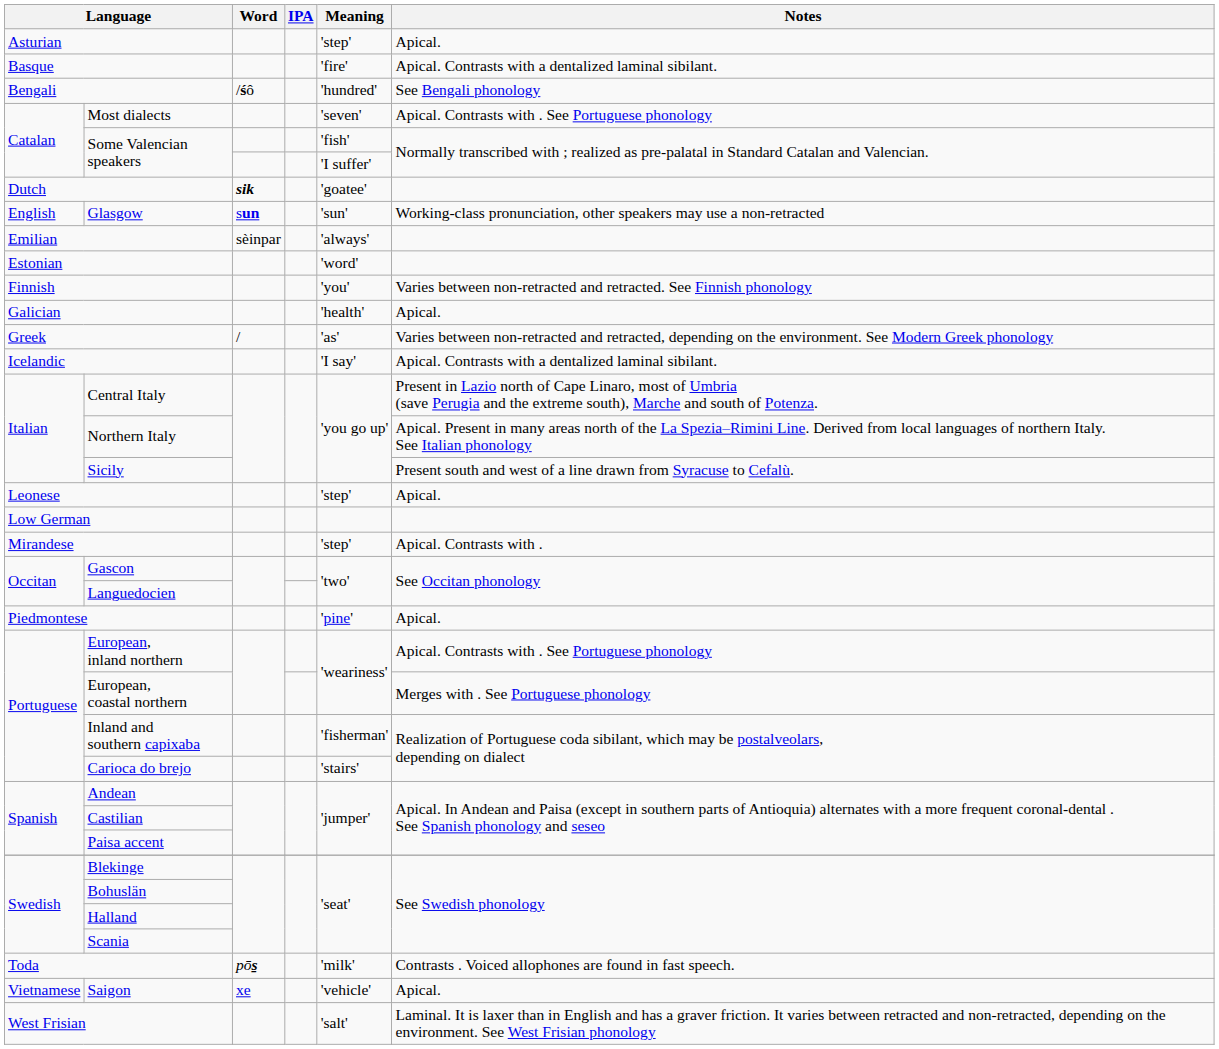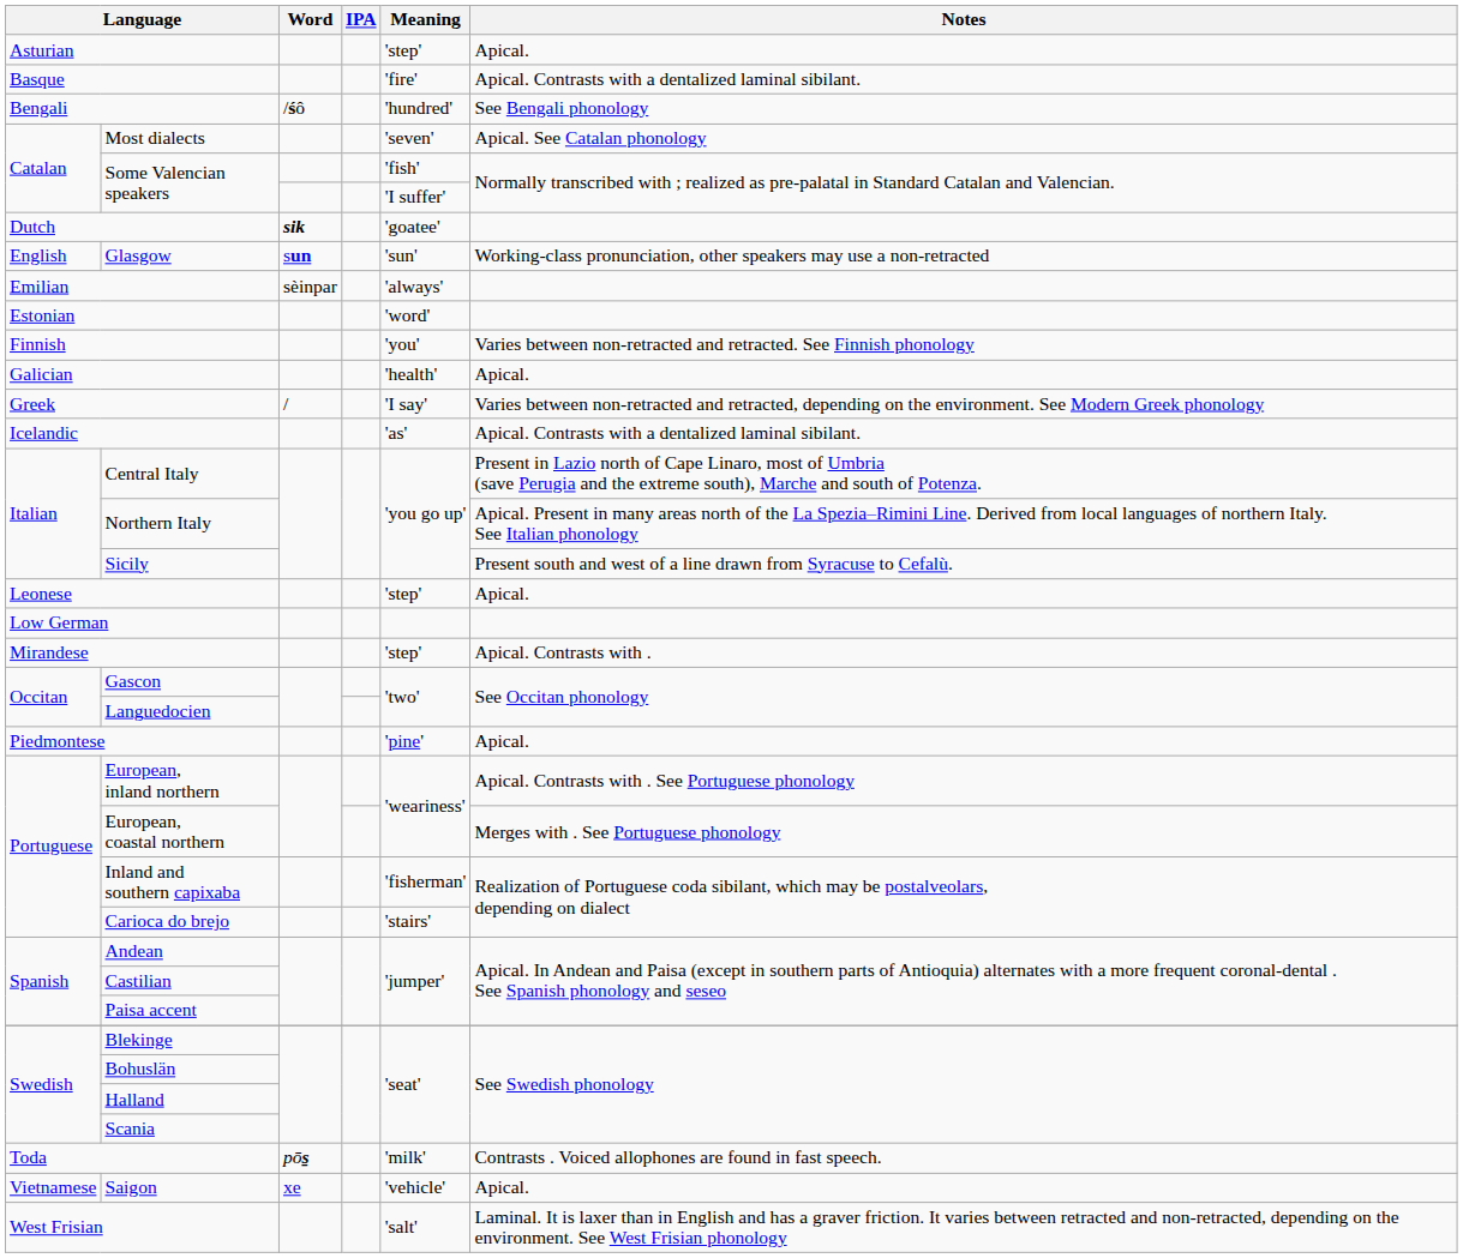 <table class="wikitable">
 <tr>
 <th colspan="2">Language</th>
 <th>Word</th>
 <th><a href='#'>IPA</a></th>
 <th>Meaning</th>
 <th>Notes</th>
 </tr>
 <tr>
 <td colspan=2><a href='#'>Asturian</a></td>
 <td></td>
 <td></td>
 <td>'step'</td>
 <td>Apical.</td>
 </tr>
 <tr>
 <td colspan=2><a href='#'>Basque</a></td>
 <td></td>
 <td></td>
 <td>'fire'</td>
 <td>Apical. Contrasts with a dentalized laminal sibilant.</td>
 </tr>
 <tr>
 <td colspan=2><a href='#'>Bengali</a></td>
 <td>/<strong>ś</strong>ô</td>
 <td></td>
 <td>'hundred'</td>
 <td>See <a href='#'>Bengali phonology</a></td>
 </tr>
 <tr>
 <td rowspan="3"><a href='#'>Catalan</a></td>
 <td>Most dialects</td>
 <td></td>
 <td></td>
 <td>'seven'</td>
-<td>Apical. Contrasts with . See <a href='#'>Portuguese phonology</a></td>
+<td>Apical. See <a href='#'>Catalan phonology</a></td>
 </tr>
 <tr>
 <td rowspan="2">Some Valencian speakers</td>
 <td></td>
 <td></td>
 <td>'fish'</td>
 <td rowspan=2>Normally transcribed with ; realized as pre-palatal  in Standard Catalan and Valencian.</td>
 </tr>
 <tr>
 <td></td>
 <td></td>
 <td>'I suffer'</td>
 </tr>
 <tr>
 <td colspan="2"><a href='#'>Dutch</a></td>
 <td><strong><em>s<strong>ik<em></td>
 <td></td>
 <td>'goatee'</td>
 <td></td>
 </tr>
 <tr>
 <td><a href='#'>English</a></td>
 <td><a href='#'>Glasgow</a></td>
 <td><a href='#'></strong>s<strong>un</a></td>
 <td></td>
 <td>'sun'</td>
 <td>Working-class pronunciation, other speakers may use a non-retracted </td>
 </tr>
 <tr>
 <td colspan="2"><a href='#'>Emilian</a></td>
 <td></em></strong>s</strong>èinpar</em></td>
 <td></td>
 <td>'always'</td>
 <td></td>
 </tr>
 <tr>
 <td colspan=2><a href='#'>Estonian</a></td>
 <td></td>
 <td></td>
 <td>'word'</td>
 <td></td>
 </tr>
 <tr>
 <td colspan=2><a href='#'>Finnish</a></td>
 <td></td>
 <td></td>
 <td>'you'</td>
 <td>Varies between non-retracted and retracted. See <a href='#'>Finnish phonology</a></td>
 </tr>
 <tr>
 <td colspan=2><a href='#'>Galician</a></td>
 <td></td>
 <td></td>
 <td>'health'</td>
 <td>Apical.</td>
 </tr>
 <tr>
 <td colspan="2"><a href='#'>Greek</a></td>
 <td> / </td>
 <td></td>
-<td>'as'</td>
+<td>'I say'</td>
 <td>Varies between non-retracted and retracted, depending on the environment. See <a href='#'>Modern Greek phonology</a></td>
 </tr>
 <tr>
 <td colspan=2><a href='#'>Icelandic</a></td>
 <td></td>
 <td></td>
-<td>'I say'</td>
+<td>'as'</td>
 <td>Apical. Contrasts with a dentalized laminal sibilant.</td>
 </tr>
 <tr>
 <td rowspan=3><a href='#'>Italian</a></td>
 <td>Central Italy</td>
 <td rowspan=3></td>
 <td rowspan=3></td>
 <td rowspan=3>'you go up'</td>
 <td>Present in <a href='#'>Lazio</a> north of Cape Linaro, most of <a href='#'>Umbria</a><br>(save <a href='#'>Perugia</a> and the extreme south), <a href='#'>Marche</a> and south of <a href='#'>Potenza</a>.</td>
 </tr>
 <tr>
 <td>Northern Italy</td>
 <td>Apical. Present in many areas north of the <a href='#'>La Spezia–Rimini Line</a>. Derived from local languages of northern Italy.<br>See <a href='#'>Italian phonology</a></td>
 </tr>
 <tr>
 <td><a href='#'>Sicily</a></td>
 <td>Present south and west of a line drawn from <a href='#'>Syracuse</a> to <a href='#'>Cefalù</a>.</td>
 </tr>
 <tr>
 <td colspan=2><a href='#'>Leonese</a></td>
 <td></td>
 <td></td>
 <td>'step'</td>
 <td>Apical.</td>
 </tr>
 <tr>
 <td colspan=2><a href='#'>Low German</a></td>
 <td></td>
 <td></td>
 <td></td>
 <td></td>
 </tr>
 <tr>
 <td colspan=2><a href='#'>Mirandese</a></td>
 <td></td>
 <td></td>
 <td>'step'</td>
 <td>Apical. Contrasts with .</td>
 </tr>
 <tr>
 <td rowspan=2><a href='#'>Occitan</a></td>
 <td><a href='#'>Gascon</a></td>
 <td rowspan=2></td>
 <td></td>
 <td rowspan=2>'two'</td>
 <td rowspan=2>See <a href='#'>Occitan phonology</a></td>
 </tr>
 <tr>
 <td><a href='#'>Languedocien</a></td>
 <td></td>
 </tr>
 <tr>
 <td colspan=2><a href='#'>Piedmontese</a></td>
 <td></td>
 <td></td>
 <td>'<a href='#'>pine</a>'</td>
 <td>Apical.</td>
 </tr>
 <tr>
 <td rowspan=4><a href='#'>Portuguese</a></td>
 <td><a href='#'>European</a>,<br>inland northern</td>
 <td rowspan="2"></td>
 <td></td>
 <td rowspan=2>'weariness'</td>
 <td>Apical. Contrasts with . See <a href='#'>Portuguese phonology</a></td>
 </tr>
 <tr>
 <td>European,<br>coastal northern</td>
 <td></td>
 <td>Merges with . See <a href='#'>Portuguese phonology</a></td>
 </tr>
 <tr>
 <td>Inland and<br>southern <a href='#'>capixaba</a></td>
 <td></td>
 <td></td>
 <td>'fisherman'</td>
 <td rowspan=2>Realization of Portuguese coda sibilant, which may be <a href='#'>postalveolars</a>,<br>depending on dialect</td>
 </tr>
 <tr>
 <td><a href='#'>Carioca do brejo</a></td>
 <td></td>
 <td></td>
 <td>'stairs'</td>
 </tr>
 <tr>
 <td rowspan=3><a href='#'>Spanish</a></td>
 <td><a href='#'>Andean</a></td>
 <td rowspan=3></td>
 <td rowspan=3></td>
 <td rowspan=3>'jumper'</td>
 <td rowspan=3>Apical. In Andean and Paisa (except in southern parts of Antioquia) alternates with a more frequent coronal-dental .<br>See <a href='#'>Spanish phonology</a> and <a href='#'>seseo</a></td>
 </tr>
 <tr>
 <td><a href='#'>Castilian</a></td>
 </tr>
 <tr>
 <td><a href='#'>Paisa accent</a></td>
 </tr>
 <tr>
 </tr>
 <tr>
 <td rowspan=4><a href='#'>Swedish</a></td>
 <td><a href='#'>Blekinge</a></td>
 <td rowspan=4></td>
 <td rowspan=4></td>
 <td rowspan=4>'seat'</td>
 <td rowspan=4>See <a href='#'>Swedish phonology</a></td>
 </tr>
 <tr>
 <td><a href='#'>Bohuslän</a></td>
 </tr>
 <tr>
 <td><a href='#'>Halland</a></td>
 </tr>
 <tr>
 <td><a href='#'>Scania</a></td>
 </tr>
 <tr>
 <td colspan=2><a href='#'>Toda</a></td>
 <td><em>pō<strong>s̠<strong><em></td>
 <td></td>
 <td>'milk'</td>
 <td>Contrasts . Voiced allophones are found in fast speech.</td>
 </tr>
 <tr>
 <td><a href='#'>Vietnamese</a></td>
 <td><a href='#'>Saigon</a></td>
 <td><a href='#'></em></strong>x</strong>e</em></a></td>
 <td></td>
 <td>'vehicle'</td>
 <td>Apical.</td>
 </tr>
 <tr>
 <td colspan=2><a href='#'>West Frisian</a></td>
 <td></td>
 <td></td>
 <td>'salt'</td>
 <td>Laminal. It is laxer than in English and has a graver friction. It varies between retracted and non-retracted, depending on the environment. See <a href='#'>West Frisian phonology</a></td>
 </tr>
 </table>
